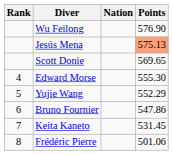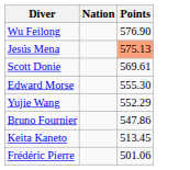 <table class="wikitable sortable" style="text-align:center">
 <tr>
-<th>Rank</th>
 <th>Diver</th>
 <th>Nation</th>
 <th>Points</th>
 </tr>
 <tr>
-<td></td>
 <td align=left><a href='#'>Wu Feilong</a></td>
 <td align=left></td>
 <td>576.90</td>
 </tr>
 <tr>
-<td></td>
 <td align=left><a href='#'>Jesús Mena</a></td>
 <td align=left></td>
 <td style="background: lightsalmon;">575.13</td>
 </tr>
 <tr>
-<td></td>
 <td align=left><a href='#'>Scott Donie</a></td>
 <td align=left></td>
-<td>569.65</td>
+<td>569.61</td>
 </tr>
 <tr>
-<td>4</td>
 <td align=left><a href='#'>Edward Morse</a></td>
 <td align=left></td>
 <td>555.30</td>
 </tr>
 <tr>
-<td>5</td>
 <td align=left><a href='#'>Yujie Wang</a></td>
 <td align=left></td>
 <td>552.29</td>
 </tr>
 <tr>
-<td>6</td>
 <td align=left><a href='#'>Bruno Fournier</a></td>
 <td align=left></td>
 <td>547.86</td>
 </tr>
 <tr>
-<td>7</td>
 <td align=left><a href='#'>Keita Kaneto</a></td>
 <td align=left></td>
-<td>531.45</td>
+<td>513.45</td>
 </tr>
 <tr>
-<td>8</td>
 <td align=left><a href='#'>Frédéric Pierre</a></td>
 <td align=left></td>
 <td>501.06</td>
 </tr>
 </table>
